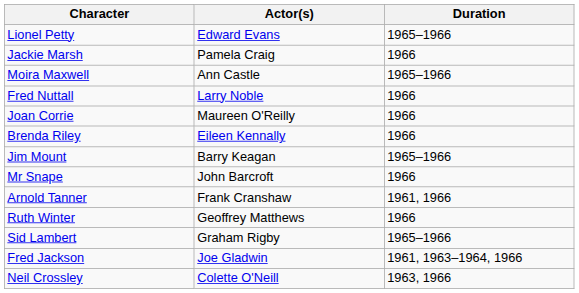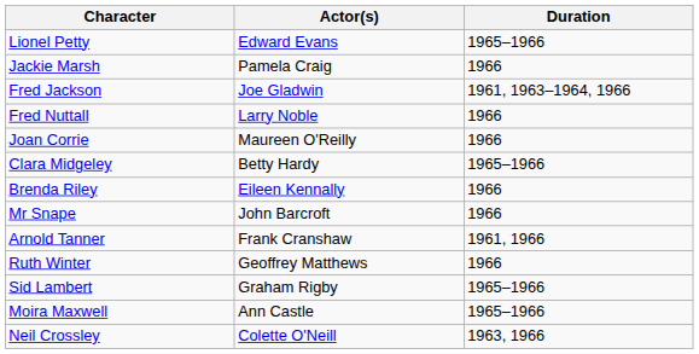 <table class="wikitable">
 <tr>
 <th scope="col" style="width:230px;">Character</th>
 <th scope="col" style="width:230px;">Actor(s)</th>
 <th scope="col" style="width:230px;">Duration</th>
 </tr>
 <tr>
 <td><a href='#'>Lionel Petty</a></td>
 <td><a href='#'>Edward Evans</a></td>
 <td>1965–1966</td>
 </tr>
 <tr>
 <td><a href='#'>Jackie Marsh</a></td>
 <td>Pamela Craig</td>
 <td>1966</td>
 </tr>
 <tr>
-<td><a href='#'>Moira Maxwell</a></td>
-<td>Ann Castle</td>
-<td>1965–1966</td>
+<td><a href='#'>Fred Jackson</a></td>
+<td><a href='#'>Joe Gladwin</a></td>
+<td>1961, 1963–1964, 1966</td>
 </tr>
 <tr>
 <td><a href='#'>Fred Nuttall</a></td>
 <td><a href='#'>Larry Noble</a></td>
 <td>1966</td>
 </tr>
 <tr>
 <td><a href='#'>Joan Corrie</a></td>
 <td>Maureen O'Reilly</td>
 <td>1966</td>
 </tr>
 <tr>
+<td><a href='#'>Clara Midgeley</a></td>
+<td>Betty Hardy</td>
+<td>1965–1966</td>
+</tr>
+<tr>
 <td><a href='#'>Brenda Riley</a></td>
 <td><a href='#'>Eileen Kennally</a></td>
 <td>1966</td>
-</tr>
-<tr>
-<td><a href='#'>Jim Mount</a></td>
-<td>Barry Keagan</td>
-<td>1965–1966</td>
 </tr>
 <tr>
 <td><a href='#'>Mr Snape</a></td>
 <td>John Barcroft</td>
 <td>1966</td>
 </tr>
 <tr>
 <td><a href='#'>Arnold Tanner</a></td>
 <td>Frank Cranshaw</td>
 <td>1961, 1966</td>
 </tr>
 <tr>
 <td><a href='#'>Ruth Winter</a></td>
 <td>Geoffrey Matthews</td>
 <td>1966</td>
 </tr>
 <tr>
 <td><a href='#'>Sid Lambert</a></td>
 <td>Graham Rigby</td>
 <td>1965–1966</td>
 </tr>
 <tr>
-<td><a href='#'>Fred Jackson</a></td>
-<td><a href='#'>Joe Gladwin</a></td>
-<td>1961, 1963–1964, 1966</td>
+<td><a href='#'>Moira Maxwell</a></td>
+<td>Ann Castle</td>
+<td>1965–1966</td>
 </tr>
 <tr>
 <td><a href='#'>Neil Crossley</a></td>
 <td><a href='#'>Colette O'Neill</a></td>
 <td>1963, 1966</td>
 </tr>
 </table>
